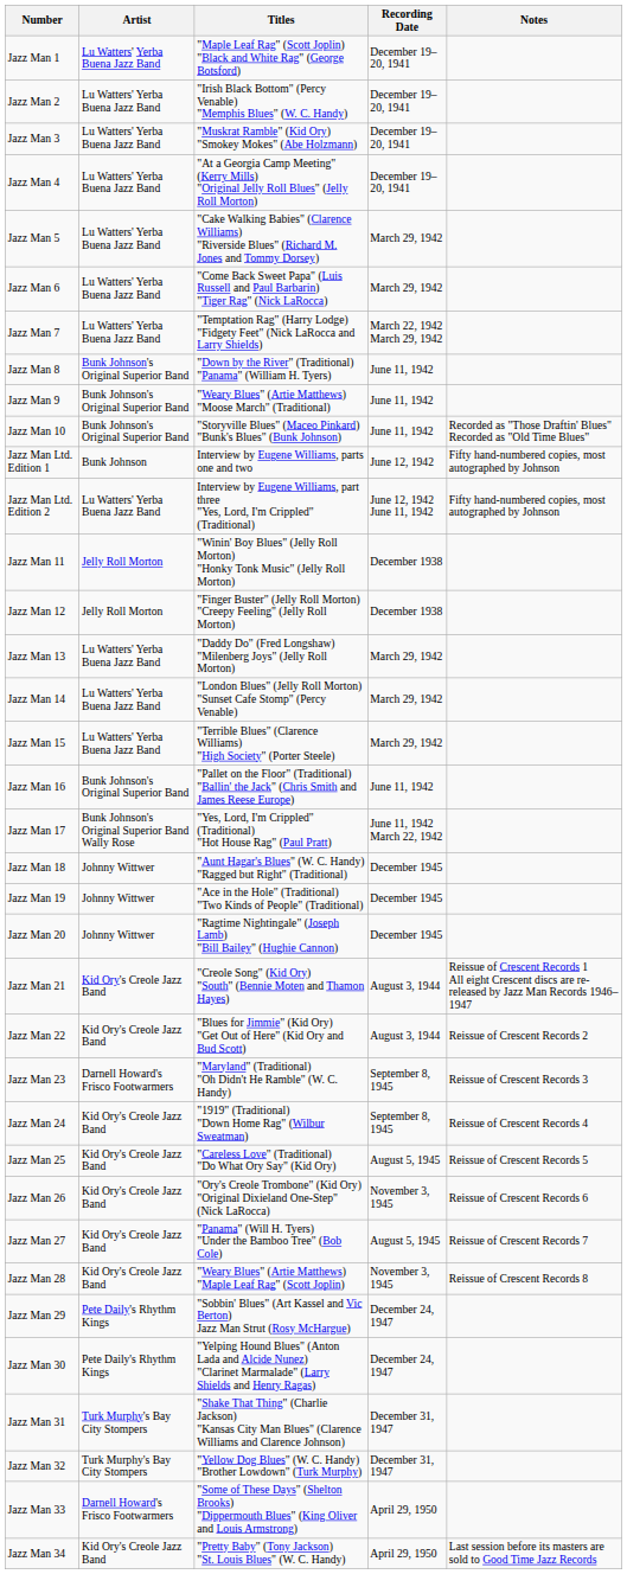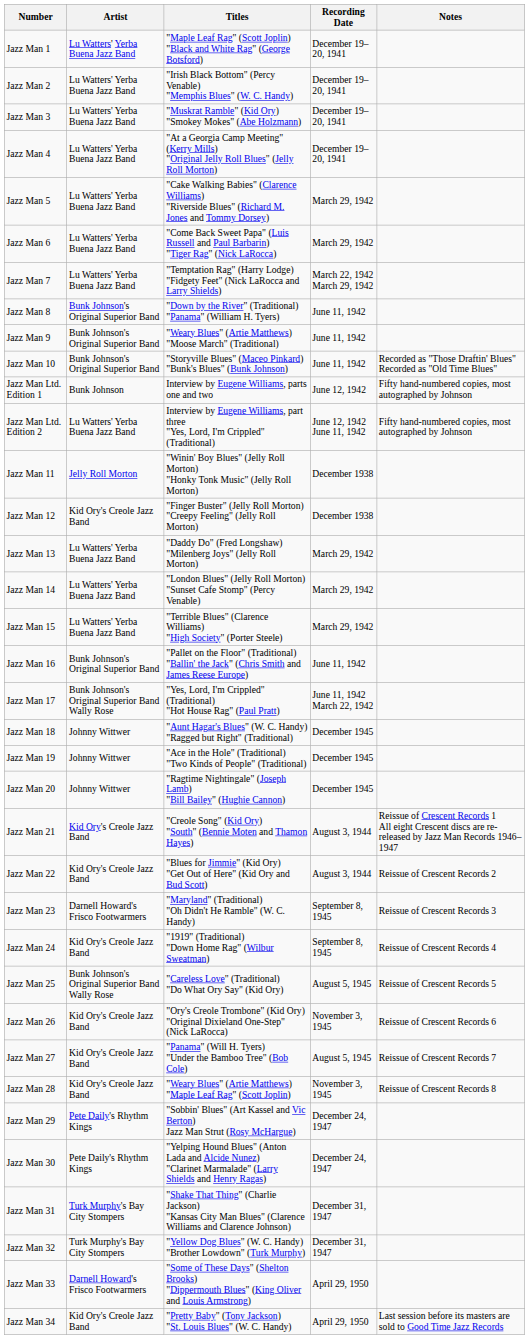 <table class="wikitable">
 <tr>
 <th>Number</th>
 <th>Artist</th>
 <th class="unsortable">Titles</th>
 <th>Recording Date</th>
 <th>Notes</th>
 </tr>
 <tr>
 <td>Jazz Man 1</td>
 <td><a href='#'>Lu Watters</a>' <a href='#'>Yerba Buena Jazz Band</a></td>
 <td>"<a href='#'>Maple Leaf Rag</a>" (<a href='#'>Scott Joplin</a>)<br>"<a href='#'>Black and White Rag</a>" (<a href='#'>George Botsford</a>)</td>
 <td>December 19–20, 1941</td>
 <td></td>
 </tr>
 <tr>
 <td>Jazz Man 2</td>
 <td>Lu Watters' Yerba Buena Jazz Band</td>
 <td>"Irish Black Bottom" (Percy Venable)<br>"<a href='#'>Memphis Blues</a>" (<a href='#'>W. C. Handy</a>)</td>
 <td>December 19–20, 1941</td>
 <td></td>
 </tr>
 <tr>
 <td>Jazz Man 3</td>
 <td>Lu Watters' Yerba Buena Jazz Band</td>
 <td>"<a href='#'>Muskrat Ramble</a>" (<a href='#'>Kid Ory</a>)<br>"Smokey Mokes" (<a href='#'>Abe Holzmann</a>)</td>
 <td>December 19–20, 1941</td>
 <td></td>
 </tr>
 <tr>
 <td>Jazz Man 4</td>
 <td>Lu Watters' Yerba Buena Jazz Band</td>
 <td>"At a Georgia Camp Meeting" (<a href='#'>Kerry Mills</a>)<br>"<a href='#'>Original Jelly Roll Blues</a>" (<a href='#'>Jelly Roll Morton</a>)</td>
 <td>December 19–20, 1941</td>
 <td></td>
 </tr>
 <tr>
 <td>Jazz Man 5</td>
 <td>Lu Watters' Yerba Buena Jazz Band</td>
 <td>"Cake Walking Babies" (<a href='#'>Clarence Williams</a>)<br>"Riverside Blues" (<a href='#'>Richard M. Jones</a> and <a href='#'>Tommy Dorsey</a>)</td>
 <td>March 29, 1942</td>
 <td></td>
 </tr>
 <tr>
 <td>Jazz Man 6</td>
 <td>Lu Watters' Yerba Buena Jazz Band</td>
 <td>"Come Back Sweet Papa" (<a href='#'>Luis Russell</a> and <a href='#'>Paul Barbarin</a>)<br>"<a href='#'>Tiger Rag</a>" (<a href='#'>Nick LaRocca</a>)</td>
 <td>March 29, 1942</td>
 <td></td>
 </tr>
 <tr>
 <td>Jazz Man 7</td>
 <td>Lu Watters' Yerba Buena Jazz Band</td>
 <td>"Temptation Rag" (Harry Lodge)<br>"Fidgety Feet" (Nick LaRocca and <a href='#'>Larry Shields</a>)</td>
 <td>March 22, 1942<br>March 29, 1942</td>
 <td></td>
 </tr>
 <tr>
 <td>Jazz Man 8</td>
 <td><a href='#'>Bunk Johnson</a>'s Original Superior Band</td>
 <td>"<a href='#'>Down by the River</a>" (Traditional)<br>"<a href='#'>Panama</a>" (William H. Tyers)</td>
 <td>June 11, 1942</td>
 <td></td>
 </tr>
 <tr>
 <td>Jazz Man 9</td>
 <td>Bunk Johnson's Original Superior Band</td>
 <td>"<a href='#'>Weary Blues</a>" (<a href='#'>Artie Matthews</a>)<br>"Moose March" (Traditional)</td>
 <td>June 11, 1942</td>
 <td></td>
 </tr>
 <tr>
 <td>Jazz Man 10</td>
 <td>Bunk Johnson's Original Superior Band</td>
 <td>"Storyville Blues" (<a href='#'>Maceo Pinkard</a>)<br>"Bunk's Blues" (<a href='#'>Bunk Johnson</a>)</td>
 <td>June 11, 1942</td>
 <td>Recorded as "Those Draftin' Blues"<br>Recorded as "Old Time Blues"</td>
 </tr>
 <tr>
 <td>Jazz Man Ltd. Edition 1</td>
 <td>Bunk Johnson</td>
 <td>Interview by <a href='#'>Eugene Williams</a>, parts one and two</td>
 <td>June 12, 1942</td>
 <td>Fifty hand-numbered copies, most autographed by Johnson</td>
 </tr>
 <tr>
 <td>Jazz Man Ltd. Edition 2</td>
 <td>Lu Watters' Yerba Buena Jazz Band</td>
 <td>Interview by <a href='#'>Eugene Williams</a>, part three<br>"Yes, Lord, I'm Crippled" (Traditional)</td>
 <td>June 12, 1942<br>June 11, 1942</td>
 <td>Fifty hand-numbered copies, most autographed by Johnson</td>
 </tr>
 <tr>
 <td>Jazz Man 11</td>
 <td><a href='#'>Jelly Roll Morton</a></td>
 <td>"Winin' Boy Blues" (Jelly Roll Morton)<br>"Honky Tonk Music" (Jelly Roll Morton)</td>
 <td>December 1938</td>
 <td></td>
 </tr>
 <tr>
 <td>Jazz Man 12</td>
-<td>Jelly Roll Morton</td>
+<td>Kid Ory's Creole Jazz Band</td>
 <td>"Finger Buster" (Jelly Roll Morton)<br>"Creepy Feeling" (Jelly Roll Morton)</td>
 <td>December 1938</td>
 <td></td>
 </tr>
 <tr>
 <td>Jazz Man 13</td>
 <td>Lu Watters' Yerba Buena Jazz Band</td>
 <td>"Daddy Do" (Fred Longshaw)<br>"Milenberg Joys" (Jelly Roll Morton)</td>
 <td>March 29, 1942</td>
 <td></td>
 </tr>
 <tr>
 <td>Jazz Man 14</td>
 <td>Lu Watters' Yerba Buena Jazz Band</td>
 <td>"London Blues" (Jelly Roll Morton)<br>"Sunset Cafe Stomp" (Percy Venable)</td>
 <td>March 29, 1942</td>
 <td></td>
 </tr>
 <tr>
 <td>Jazz Man 15</td>
 <td>Lu Watters' Yerba Buena Jazz Band</td>
 <td>"Terrible Blues" (Clarence Williams)<br>"<a href='#'>High Society</a>" (Porter Steele)</td>
 <td>March 29, 1942</td>
 <td></td>
 </tr>
 <tr>
 <td>Jazz Man 16</td>
 <td>Bunk Johnson's Original Superior Band</td>
 <td>"Pallet on the Floor" (Traditional)<br>"<a href='#'>Ballin' the Jack</a>" (<a href='#'>Chris Smith</a> and <a href='#'>James Reese Europe</a>)</td>
 <td>June 11, 1942</td>
 <td></td>
 </tr>
 <tr>
 <td>Jazz Man 17</td>
 <td>Bunk Johnson's Original Superior Band<br>Wally Rose</td>
 <td>"Yes, Lord, I'm Crippled" (Traditional)<br>"Hot House Rag" (<a href='#'>Paul Pratt</a>)</td>
 <td>June 11, 1942<br>March 22, 1942</td>
 <td></td>
 </tr>
 <tr>
 <td>Jazz Man 18</td>
 <td>Johnny Wittwer</td>
 <td>"<a href='#'>Aunt Hagar's Blues</a>" (W. C. Handy)<br>"Ragged but Right" (Traditional)</td>
 <td>December 1945</td>
 <td></td>
 </tr>
 <tr>
 <td>Jazz Man 19</td>
 <td>Johnny Wittwer</td>
 <td>"Ace in the Hole" (Traditional)<br>"Two Kinds of People" (Traditional)</td>
 <td>December 1945</td>
 <td></td>
 </tr>
 <tr>
 <td>Jazz Man 20</td>
 <td>Johnny Wittwer</td>
 <td>"Ragtime Nightingale" (<a href='#'>Joseph Lamb</a>)<br>"<a href='#'>Bill Bailey</a>" (<a href='#'>Hughie Cannon</a>)</td>
 <td>December 1945</td>
 <td></td>
 </tr>
 <tr>
 <td>Jazz Man 21</td>
 <td><a href='#'>Kid Ory</a>'s Creole Jazz Band</td>
 <td>"Creole Song" (<a href='#'>Kid Ory</a>)<br>"<a href='#'>South</a>" (<a href='#'>Bennie Moten</a> and <a href='#'>Thamon Hayes</a>)</td>
 <td>August 3, 1944</td>
 <td>Reissue of <a href='#'>Crescent Records</a> 1<br>All eight Crescent discs are re-released by Jazz Man Records 1946–1947</td>
 </tr>
 <tr>
 <td>Jazz Man 22</td>
 <td>Kid Ory's Creole Jazz Band</td>
 <td>"Blues for <a href='#'>Jimmie</a>" (Kid Ory)<br>"Get Out of Here" (Kid Ory and <a href='#'>Bud Scott</a>)</td>
 <td>August 3, 1944</td>
 <td>Reissue of Crescent Records 2</td>
 </tr>
 <tr>
 <td>Jazz Man 23</td>
 <td>Darnell Howard's Frisco Footwarmers</td>
 <td>"<a href='#'>Maryland</a>" (Traditional)<br>"Oh Didn't He Ramble" (W. C. Handy)</td>
 <td>September 8, 1945</td>
 <td>Reissue of Crescent Records 3</td>
 </tr>
 <tr>
 <td>Jazz Man 24</td>
 <td>Kid Ory's Creole Jazz Band</td>
 <td>"1919" (Traditional)<br>"Down Home Rag" (<a href='#'>Wilbur Sweatman</a>)</td>
 <td>September 8, 1945</td>
 <td>Reissue of Crescent Records 4</td>
 </tr>
 <tr>
 <td>Jazz Man 25</td>
-<td>Kid Ory's Creole Jazz Band</td>
+<td>Bunk Johnson's Original Superior Band<br>Wally Rose</td>
 <td>"<a href='#'>Careless Love</a>" (Traditional)<br>"Do What Ory Say" (Kid Ory)</td>
 <td>August 5, 1945</td>
 <td>Reissue of Crescent Records 5</td>
 </tr>
 <tr>
 <td>Jazz Man 26</td>
 <td>Kid Ory's Creole Jazz Band</td>
 <td>"Ory's Creole Trombone" (Kid Ory)<br>"Original Dixieland One-Step" (Nick LaRocca)</td>
 <td>November 3, 1945</td>
 <td>Reissue of Crescent Records 6</td>
 </tr>
 <tr>
 <td>Jazz Man 27</td>
 <td>Kid Ory's Creole Jazz Band</td>
 <td>"<a href='#'>Panama</a>" (Will H. Tyers)<br>"Under the Bamboo Tree" (<a href='#'>Bob Cole</a>)</td>
 <td>August 5, 1945</td>
 <td>Reissue of Crescent Records 7</td>
 </tr>
 <tr>
 <td>Jazz Man 28</td>
 <td>Kid Ory's Creole Jazz Band</td>
 <td>"<a href='#'>Weary Blues</a>" (<a href='#'>Artie Matthews</a>)<br>"<a href='#'>Maple Leaf Rag</a>" (<a href='#'>Scott Joplin</a>)</td>
 <td>November 3, 1945</td>
 <td>Reissue of Crescent Records 8</td>
 </tr>
 <tr>
 <td>Jazz Man 29</td>
 <td><a href='#'>Pete Daily</a>'s Rhythm Kings</td>
 <td>"Sobbin' Blues" (Art Kassel and <a href='#'>Vic Berton</a>)<br>Jazz Man Strut (<a href='#'>Rosy McHargue</a>)</td>
 <td>December 24, 1947</td>
 <td></td>
 </tr>
 <tr>
 <td>Jazz Man 30</td>
 <td>Pete Daily's Rhythm Kings</td>
 <td>"Yelping Hound Blues" (Anton Lada and <a href='#'>Alcide Nunez</a>)<br>"Clarinet Marmalade" (<a href='#'>Larry Shields</a> and <a href='#'>Henry Ragas</a>)</td>
 <td>December 24, 1947</td>
 <td></td>
 </tr>
 <tr>
 <td>Jazz Man 31</td>
 <td><a href='#'>Turk Murphy</a>'s Bay City Stompers</td>
 <td>"<a href='#'>Shake That Thing</a>" (Charlie Jackson)<br>"Kansas City Man Blues" (Clarence Williams and Clarence Johnson)</td>
 <td>December 31, 1947</td>
 <td></td>
 </tr>
 <tr>
 <td>Jazz Man 32</td>
 <td>Turk Murphy's Bay City Stompers</td>
 <td>"<a href='#'>Yellow Dog Blues</a>" (W. C. Handy)<br>"Brother Lowdown" (<a href='#'>Turk Murphy</a>)</td>
 <td>December 31, 1947</td>
 <td></td>
 </tr>
 <tr>
 <td>Jazz Man 33</td>
 <td><a href='#'>Darnell Howard</a>'s Frisco Footwarmers</td>
 <td>"<a href='#'>Some of These Days</a>" (<a href='#'>Shelton Brooks</a>)<br>"<a href='#'>Dippermouth Blues</a>" (<a href='#'>King Oliver</a> and <a href='#'>Louis Armstrong</a>)</td>
 <td>April 29, 1950</td>
 <td></td>
 </tr>
 <tr>
 <td>Jazz Man 34</td>
 <td>Kid Ory's Creole Jazz Band</td>
 <td>"<a href='#'>Pretty Baby</a>" (<a href='#'>Tony Jackson</a>)<br>"<a href='#'>St. Louis Blues</a>" (W. C. Handy)</td>
 <td>April 29, 1950</td>
 <td>Last session before its masters are sold to <a href='#'>Good Time Jazz Records</a></td>
 </tr>
 </table>
